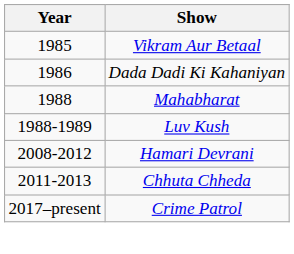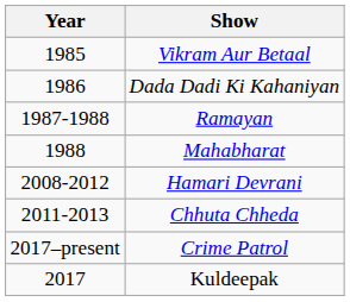 <table class="wikitable" style="text-align: center;">
 <tr>
 <th>Year</th>
 <th>Show</th>
 </tr>
 <tr>
 <td>1985</td>
 <td><em><a href='#'>Vikram Aur Betaal</a></em></td>
 </tr>
 <tr>
 <td>1986</td>
 <td><em>Dada Dadi Ki Kahaniyan</em></td>
 </tr>
 <tr>
+<td>1987-1988</td>
+<td><em><a href='#'>Ramayan</a></em></td>
+</tr>
+<tr>
 <td>1988</td>
 <td><em><a href='#'>Mahabharat</a></em></td>
-</tr>
-<tr>
-<td>1988-1989</td>
-<td><em><a href='#'>Luv Kush</a></em></td>
 </tr>
 <tr>
 <td>2008-2012</td>
 <td><em><a href='#'>Hamari Devrani</a></em></td>
 </tr>
 <tr>
 <td>2011-2013</td>
 <td><em><a href='#'>Chhuta Chheda</a></em></td>
 </tr>
 <tr>
 <td>2017–present</td>
 <td><em><a href='#'>Crime Patrol</a></em></td>
 </tr>
+<tr>
+<td>2017</td>
+<td>Kuldeepak</td>
+</tr>
 </table>
